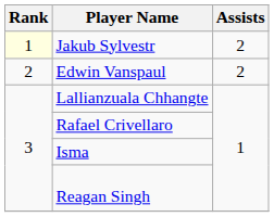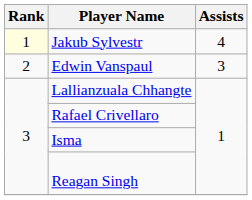 <table class="wikitable" style="text-align: center;">
 <tr>
 <th>Rank</th>
 <th>Player Name</th>
 <th>Assists</th>
 </tr>
 <tr>
 <td style="background: lightyellow;">1</td>
 <td align="left"><a href='#'>Jakub Sylvestr</a></td>
-<td>2</td>
+<td>4</td>
 </tr>
 <tr>
 <td>2</td>
 <td align="left"><a href='#'>Edwin Vanspaul</a></td>
-<td>2</td>
+<td>3</td>
 </tr>
 <tr>
 <td rowspan="4">3</td>
 <td align="left"><a href='#'>Lallianzuala Chhangte</a></td>
 <td rowspan="4">1</td>
 </tr>
 <tr>
 <td align="left"> <a href='#'>Rafael Crivellaro</a></td>
 </tr>
 <tr>
 <td align="left"> <a href='#'>Isma</a></td>
 </tr>
 <tr>
 <td align="left"><br> <a href='#'>Reagan Singh</a></td>
 </tr>
 <tr>
 </tr>
 </table>
